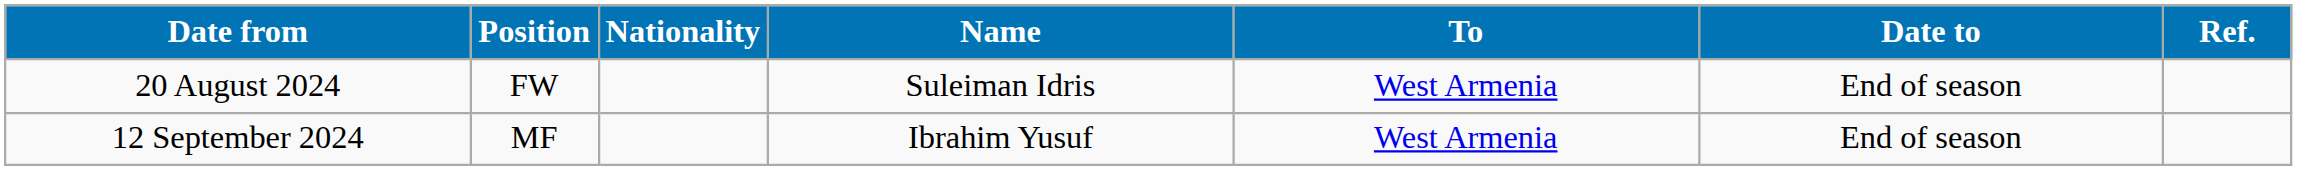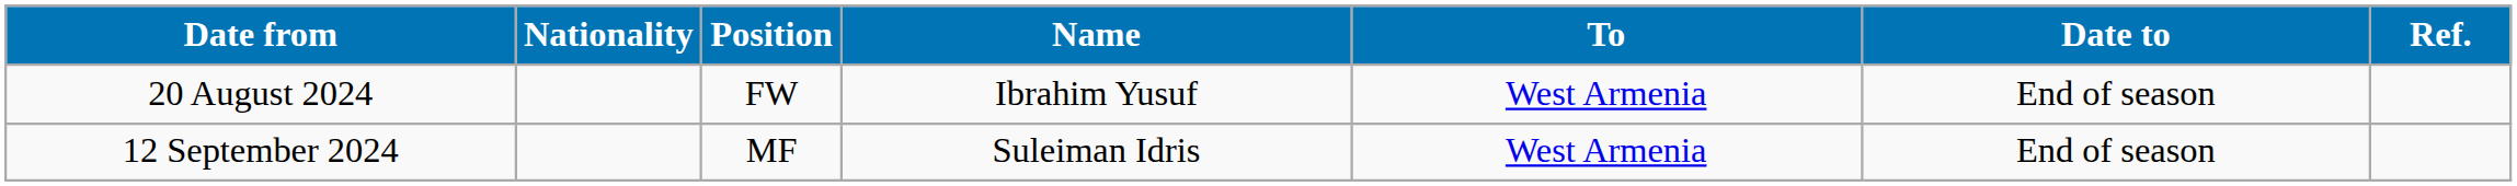 <table class="wikitable" style="text-align:center; font-size:90%; ">
 <tr>
 <th style="background:#0174B5; color:#FFFFFF; width:200px;">Date from</th>
+<th style="background:#0174B5; color:#FFFFFF; width:50px;">Nationality</th>
 <th style="background:#0174B5; color:#FFFFFF; width:50px;">Position</th>
-<th style="background:#0174B5; color:#FFFFFF; width:50px;">Nationality</th>
 <th style="background:#0174B5; color:#FFFFFF; width:200px;">Name</th>
 <th style="background:#0174B5; color:#FFFFFF; width:200px;">To</th>
 <th style="background:#0174B5; color:#FFFFFF; width:200px;">Date to</th>
 <th style="background:#0174B5; color:#FFFFFF; width:50px;">Ref.</th>
 </tr>
 <tr>
 <td>20 August 2024</td>
+<td></td>
 <td>FW</td>
-<td></td>
-<td>Suleiman Idris</td>
+<td>Ibrahim Yusuf</td>
 <td><a href='#'>West Armenia</a></td>
 <td>End of season</td>
 <td></td>
 </tr>
 <tr>
 <td>12 September 2024</td>
+<td></td>
 <td>MF</td>
-<td></td>
-<td>Ibrahim Yusuf</td>
+<td>Suleiman Idris</td>
 <td><a href='#'>West Armenia</a></td>
 <td>End of season</td>
 <td></td>
 </tr>
 </table>
